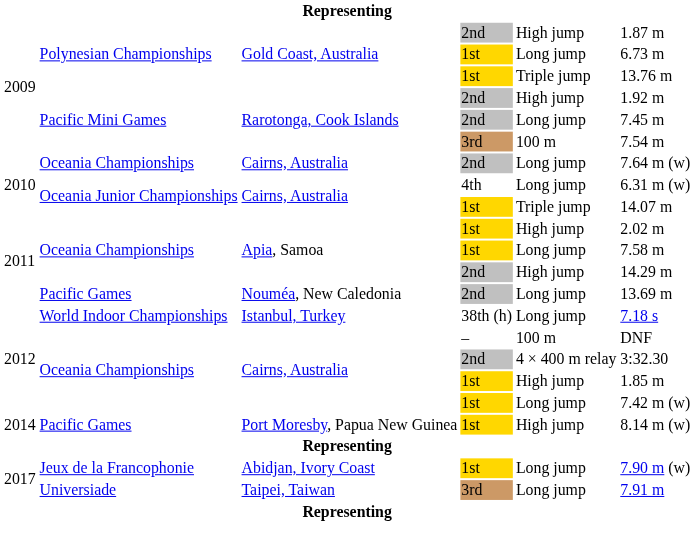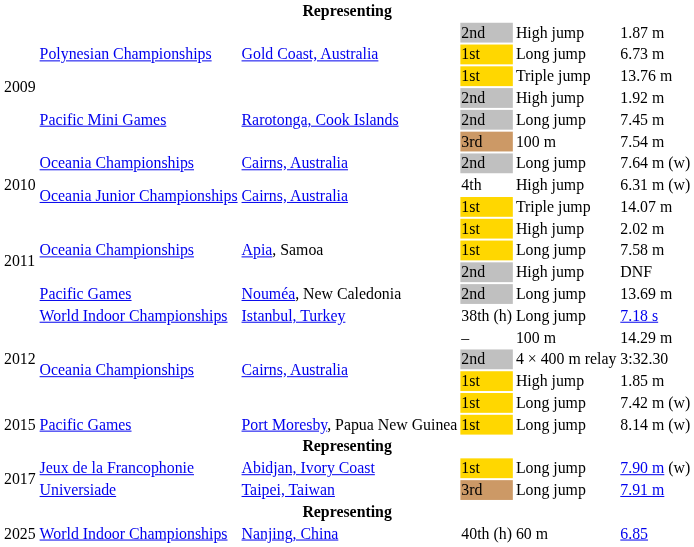 <table>
 <tr>
 <th colspan="6">Representing </th>
 </tr>
 <tr>
 <td rowspan=6>2009</td>
 <td rowspan=3><a href='#'>Polynesian Championships</a></td>
 <td rowspan=3><a href='#'>Gold Coast, Australia</a></td>
 <td bgcolor=silver>2nd</td>
 <td>High jump</td>
 <td>1.87 m</td>
 </tr>
 <tr>
 <td bgcolor=gold>1st</td>
 <td>Long jump</td>
 <td>6.73 m</td>
 </tr>
 <tr>
 <td bgcolor=gold>1st</td>
 <td>Triple jump</td>
 <td>13.76 m</td>
 </tr>
 <tr>
 <td rowspan=3><a href='#'>Pacific Mini Games</a></td>
 <td rowspan=3><a href='#'>Rarotonga, Cook Islands</a></td>
 <td bgcolor=silver>2nd</td>
 <td>High jump</td>
 <td>1.92 m</td>
 </tr>
 <tr>
 <td bgcolor=silver>2nd</td>
 <td>Long jump</td>
 <td>7.45 m</td>
 </tr>
 <tr>
 <td bgcolor=cc9966>3rd</td>
 <td>100 m</td>
 <td>7.54 m</td>
 </tr>
 <tr>
 <td rowspan=3>2010</td>
 <td><a href='#'>Oceania Championships</a></td>
 <td><a href='#'>Cairns, Australia</a></td>
 <td bgcolor=silver>2nd</td>
 <td>Long jump</td>
 <td>7.64 m (w)</td>
 </tr>
 <tr>
 <td rowspan=2><a href='#'>Oceania Junior Championships</a></td>
 <td rowspan=2><a href='#'>Cairns, Australia</a></td>
 <td>4th</td>
-<td>Long jump</td>
+<td>High jump</td>
 <td>6.31 m (w)</td>
 </tr>
 <tr>
 <td bgcolor=gold>1st</td>
 <td>Triple jump</td>
 <td>14.07 m</td>
 </tr>
 <tr>
 <td rowspan=4>2011</td>
 <td rowspan=3><a href='#'>Oceania Championships</a></td>
 <td rowspan=3><a href='#'>Apia</a>, Samoa</td>
 <td bgcolor=gold>1st</td>
 <td>High jump</td>
 <td>2.02 m</td>
 </tr>
 <tr>
 <td bgcolor=gold>1st</td>
 <td>Long jump</td>
 <td>7.58 m</td>
 </tr>
 <tr>
 <td bgcolor=silver>2nd</td>
 <td>High jump</td>
-<td>14.29 m</td>
+<td>DNF</td>
 </tr>
 <tr>
 <td><a href='#'>Pacific Games</a></td>
 <td><a href='#'>Nouméa</a>, New Caledonia</td>
 <td bgcolor=silver>2nd</td>
 <td>Long jump</td>
 <td>13.69 m</td>
 </tr>
 <tr>
 <td rowspan=5>2012</td>
 <td><a href='#'>World Indoor Championships</a></td>
 <td><a href='#'>Istanbul, Turkey</a></td>
 <td>38th (h)</td>
 <td>Long jump</td>
 <td><a href='#'>7.18 s</a></td>
 </tr>
 <tr>
 <td rowspan=4><a href='#'>Oceania Championships</a></td>
 <td rowspan=4><a href='#'>Cairns, Australia</a></td>
 <td>–</td>
 <td>100 m</td>
-<td>DNF</td>
+<td>14.29 m</td>
 </tr>
 <tr>
 <td bgcolor=silver>2nd</td>
 <td>4 × 400 m relay</td>
 <td>3:32.30</td>
 </tr>
 <tr>
 <td bgcolor=gold>1st</td>
 <td>High jump</td>
 <td>1.85 m</td>
 </tr>
 <tr>
 <td bgcolor=gold>1st</td>
 <td>Long jump</td>
 <td>7.42 m (w)</td>
 </tr>
 <tr>
-<td>2014</td>
+<td>2015</td>
 <td><a href='#'>Pacific Games</a></td>
 <td><a href='#'>Port Moresby</a>, Papua New Guinea</td>
 <td bgcolor=gold>1st</td>
-<td>High jump</td>
+<td>Long jump</td>
 <td>8.14 m (w)</td>
 </tr>
 <tr>
 <th colspan="6">Representing </th>
 </tr>
 <tr>
 <td rowspan=2>2017</td>
 <td><a href='#'>Jeux de la Francophonie</a></td>
 <td><a href='#'>Abidjan, Ivory Coast</a></td>
 <td bgcolor=gold>1st</td>
 <td>Long jump</td>
 <td><a href='#'>7.90 m</a> (w)</td>
 </tr>
 <tr>
 <td><a href='#'>Universiade</a></td>
 <td><a href='#'>Taipei, Taiwan</a></td>
 <td bgcolor=cc9966>3rd</td>
 <td>Long jump</td>
 <td><a href='#'>7.91 m</a></td>
 </tr>
 <tr>
 <th colspan="6">Representing </th>
 </tr>
+<tr>
+<td>2025</td>
+<td><a href='#'>World Indoor Championships</a></td>
+<td><a href='#'>Nanjing, China</a></td>
+<td>40th (h)</td>
+<td>60 m</td>
+<td><a href='#'>6.85</a></td>
+</tr>
 </table>
